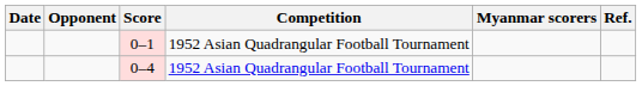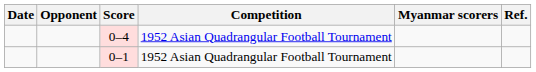 <table class="wikitable sortable">
 <tr>
 <th>Date</th>
 <th>Opponent</th>
 <th>Score</th>
 <th>Competition</th>
 <th class="unsortable">Myanmar scorers</th>
 <th class="unsortable">Ref.</th>
 </tr>
 <tr>
 <td></td>
 <td></td>
-<td align="center" bgcolor="#ffdddd">0–1</td>
-<td>1952 Asian Quadrangular Football Tournament</td>
+<td align="center" bgcolor="#ffdddd">0–4</td>
+<td><a href='#'>1952 Asian Quadrangular Football Tournament</a></td>
 <td></td>
 <td></td>
 </tr>
 <tr>
 <td></td>
 <td></td>
-<td align="center" bgcolor="#ffdddd">0–4</td>
-<td><a href='#'>1952 Asian Quadrangular Football Tournament</a></td>
+<td align="center" bgcolor="#ffdddd">0–1</td>
+<td>1952 Asian Quadrangular Football Tournament</td>
 <td></td>
 <td></td>
 </tr>
 </table>
